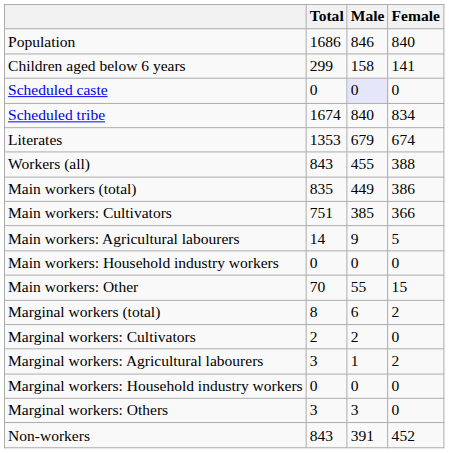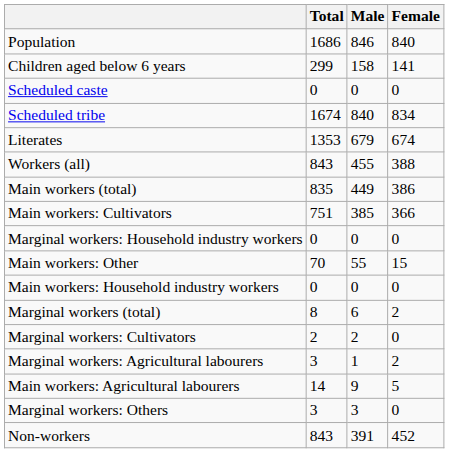 <table class="wikitable sortable">
 <tr>
 <th></th>
 <th>Total</th>
 <th>Male</th>
 <th>Female</th>
 </tr>
 <tr>
 <td>Population</td>
 <td>1686</td>
 <td>846</td>
 <td>840</td>
 </tr>
 <tr>
 <td>Children aged below 6 years</td>
 <td>299</td>
 <td>158</td>
 <td>141</td>
 </tr>
 <tr>
 <td><a href='#'>Scheduled caste</a></td>
 <td>0</td>
-<td style="background: lavender;">0</td>
+<td>0</td>
 <td>0</td>
 </tr>
 <tr>
 <td><a href='#'>Scheduled tribe</a></td>
 <td>1674</td>
 <td>840</td>
 <td>834</td>
 </tr>
 <tr>
 <td>Literates</td>
 <td>1353</td>
 <td>679</td>
 <td>674</td>
 </tr>
 <tr>
 <td>Workers (all)</td>
 <td>843</td>
 <td>455</td>
 <td>388</td>
 </tr>
 <tr>
 <td>Main workers (total)</td>
 <td>835</td>
 <td>449</td>
 <td>386</td>
 </tr>
 <tr>
 <td>Main workers: Cultivators</td>
 <td>751</td>
 <td>385</td>
 <td>366</td>
 </tr>
 <tr>
-<td>Main workers: Agricultural labourers</td>
-<td>14</td>
-<td>9</td>
-<td>5</td>
-</tr>
-<tr>
-<td>Main workers: Household industry workers</td>
+<td>Marginal workers: Household industry workers</td>
 <td>0</td>
 <td>0</td>
 <td>0</td>
 </tr>
 <tr>
 <td>Main workers: Other</td>
 <td>70</td>
 <td>55</td>
 <td>15</td>
+</tr>
+<tr>
+<td>Main workers: Household industry workers</td>
+<td>0</td>
+<td>0</td>
+<td>0</td>
 </tr>
 <tr>
 <td>Marginal workers (total)</td>
 <td>8</td>
 <td>6</td>
 <td>2</td>
 </tr>
 <tr>
 <td>Marginal workers: Cultivators</td>
 <td>2</td>
 <td>2</td>
 <td>0</td>
 </tr>
 <tr>
 <td>Marginal workers: Agricultural labourers</td>
 <td>3</td>
 <td>1</td>
 <td>2</td>
 </tr>
 <tr>
-<td>Marginal workers: Household industry workers</td>
-<td>0</td>
-<td>0</td>
-<td>0</td>
+<td>Main workers: Agricultural labourers</td>
+<td>14</td>
+<td>9</td>
+<td>5</td>
 </tr>
 <tr>
 <td>Marginal workers: Others</td>
 <td>3</td>
 <td>3</td>
 <td>0</td>
 </tr>
 <tr>
 <td>Non-workers</td>
 <td>843</td>
 <td>391</td>
 <td>452</td>
 </tr>
 </table>
